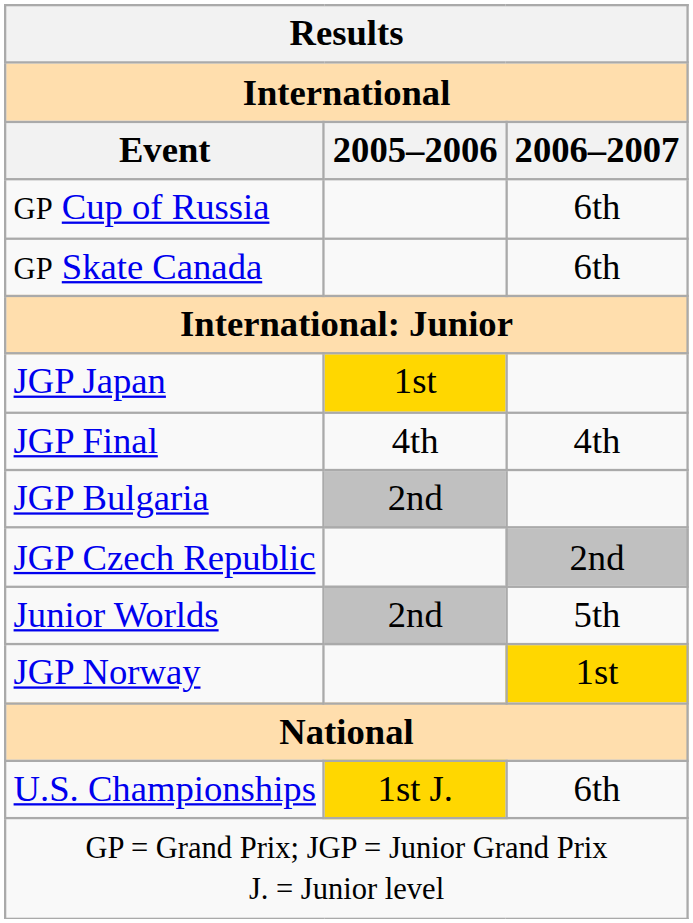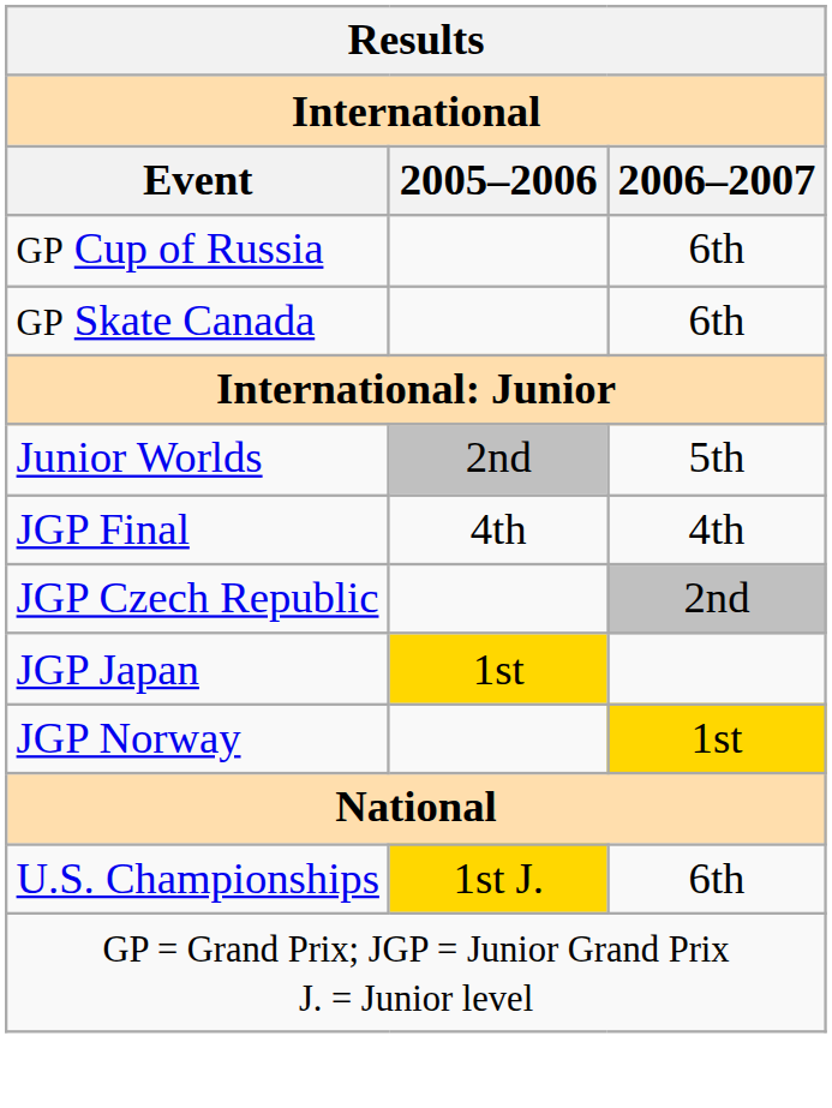 <table class="wikitable" style="text-align:center">
 <tr>
 <th colspan=3 align=center><strong>Results</strong></th>
 </tr>
 <tr>
 <th style="background-color: #ffdead; " colspan=3 align=center><strong>International</strong></th>
 </tr>
 <tr>
 <th>Event</th>
 <th>2005–2006</th>
 <th>2006–2007</th>
 </tr>
 <tr>
 <td align=left><small>GP</small> <a href='#'>Cup of Russia</a></td>
 <td></td>
 <td>6th</td>
 </tr>
 <tr>
 <td align=left><small>GP</small> <a href='#'>Skate Canada</a></td>
 <td></td>
 <td>6th</td>
 </tr>
 <tr>
 <th style="background-color: #ffdead; " colspan=3 align=center><strong>International: Junior</strong></th>
 </tr>
 <tr>
-<td align=left><a href='#'>JGP Japan</a></td>
-<td bgcolor=gold>1st</td>
-<td></td>
+<td align=left><a href='#'>Junior Worlds</a></td>
+<td bgcolor=silver>2nd</td>
+<td>5th</td>
 </tr>
 <tr>
 <td align=left><a href='#'>JGP Final</a></td>
 <td>4th</td>
 <td>4th</td>
 </tr>
 <tr>
-<td align=left><a href='#'>JGP Bulgaria</a></td>
-<td bgcolor=silver>2nd</td>
-<td></td>
-</tr>
-<tr>
 <td align=left><a href='#'>JGP Czech Republic</a></td>
 <td></td>
 <td bgcolor=silver>2nd</td>
 </tr>
 <tr>
-<td align=left><a href='#'>Junior Worlds</a></td>
-<td bgcolor=silver>2nd</td>
-<td>5th</td>
+<td align=left><a href='#'>JGP Japan</a></td>
+<td bgcolor=gold>1st</td>
+<td></td>
 </tr>
 <tr>
 <td align=left><a href='#'>JGP Norway</a></td>
 <td></td>
 <td bgcolor=gold>1st</td>
 </tr>
 <tr>
 <th style="background-color: #ffdead; " colspan=3 align=center><strong>National</strong></th>
 </tr>
 <tr>
 <td align=left><a href='#'>U.S. Championships</a></td>
 <td bgcolor=gold>1st J.</td>
 <td>6th</td>
 </tr>
 <tr>
 <td colspan=3 align=center><small> GP = Grand Prix; JGP = Junior Grand Prix <br> J. = Junior level </small></td>
 </tr>
 </table>
